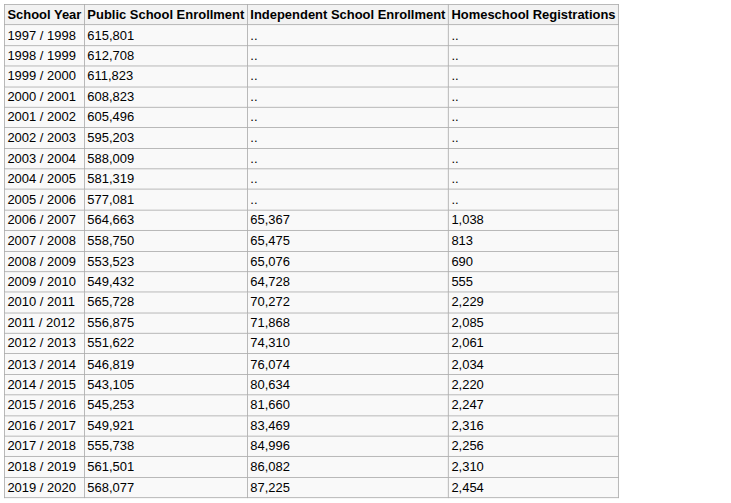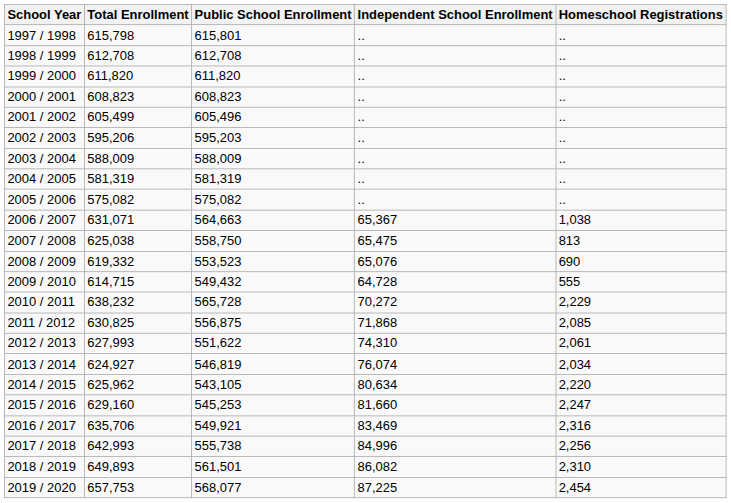 <table class="wikitable">
 <tr>
 <th>School Year</th>
+<th>Total Enrollment</th>
 <th>Public School Enrollment</th>
 <th>Independent School Enrollment</th>
 <th>Homeschool Registrations</th>
 </tr>
 <tr>
 <td>1997 / 1998</td>
+<td>615,798</td>
 <td>615,801</td>
 <td>..</td>
 <td>..</td>
 </tr>
 <tr>
 <td>1998 / 1999</td>
 <td>612,708</td>
+<td>612,708</td>
 <td>..</td>
 <td>..</td>
 </tr>
 <tr>
 <td>1999 / 2000</td>
-<td>611,823</td>
+<td>611,820</td>
+<td>611,820</td>
 <td>..</td>
 <td>..</td>
 </tr>
 <tr>
 <td>2000 / 2001</td>
 <td>608,823</td>
+<td>608,823</td>
 <td>..</td>
 <td>..</td>
 </tr>
 <tr>
 <td>2001 / 2002</td>
+<td>605,499</td>
 <td>605,496</td>
 <td>..</td>
 <td>..</td>
 </tr>
 <tr>
 <td>2002 / 2003</td>
+<td>595,206</td>
 <td>595,203</td>
 <td>..</td>
 <td>..</td>
 </tr>
 <tr>
 <td>2003 / 2004</td>
 <td>588,009</td>
+<td>588,009</td>
 <td>..</td>
 <td>..</td>
 </tr>
 <tr>
 <td>2004 / 2005</td>
 <td>581,319</td>
+<td>581,319</td>
 <td>..</td>
 <td>..</td>
 </tr>
 <tr>
 <td>2005 / 2006</td>
-<td>577,081</td>
+<td>575,082</td>
+<td>575,082</td>
 <td>..</td>
 <td>..</td>
 </tr>
 <tr>
 <td>2006 / 2007</td>
+<td>631,071</td>
 <td>564,663</td>
 <td>65,367</td>
 <td>1,038</td>
 </tr>
 <tr>
 <td>2007 / 2008</td>
+<td>625,038</td>
 <td>558,750</td>
 <td>65,475</td>
 <td>813</td>
 </tr>
 <tr>
 <td>2008 / 2009</td>
+<td>619,332</td>
 <td>553,523</td>
 <td>65,076</td>
 <td>690</td>
 </tr>
 <tr>
 <td>2009 / 2010</td>
+<td>614,715</td>
 <td>549,432</td>
 <td>64,728</td>
 <td>555</td>
 </tr>
 <tr>
 <td>2010 / 2011</td>
+<td>638,232</td>
 <td>565,728</td>
 <td>70,272</td>
 <td>2,229</td>
 </tr>
 <tr>
 <td>2011 / 2012</td>
+<td>630,825</td>
 <td>556,875</td>
 <td>71,868</td>
 <td>2,085</td>
 </tr>
 <tr>
 <td>2012 / 2013</td>
+<td>627,993</td>
 <td>551,622</td>
 <td>74,310</td>
 <td>2,061</td>
 </tr>
 <tr>
 <td>2013 / 2014</td>
+<td>624,927</td>
 <td>546,819</td>
 <td>76,074</td>
 <td>2,034</td>
 </tr>
 <tr>
 <td>2014 / 2015</td>
+<td>625,962</td>
 <td>543,105</td>
 <td>80,634</td>
 <td>2,220</td>
 </tr>
 <tr>
 <td>2015 / 2016</td>
+<td>629,160</td>
 <td>545,253</td>
 <td>81,660</td>
 <td>2,247</td>
 </tr>
 <tr>
 <td>2016 / 2017</td>
+<td>635,706</td>
 <td>549,921</td>
 <td>83,469</td>
 <td>2,316</td>
 </tr>
 <tr>
 <td>2017 / 2018</td>
+<td>642,993</td>
 <td>555,738</td>
 <td>84,996</td>
 <td>2,256</td>
 </tr>
 <tr>
 <td>2018 / 2019</td>
+<td>649,893</td>
 <td>561,501</td>
 <td>86,082</td>
 <td>2,310</td>
 </tr>
 <tr>
 <td>2019 / 2020</td>
+<td>657,753</td>
 <td>568,077</td>
 <td>87,225</td>
 <td>2,454</td>
 </tr>
 </table>
